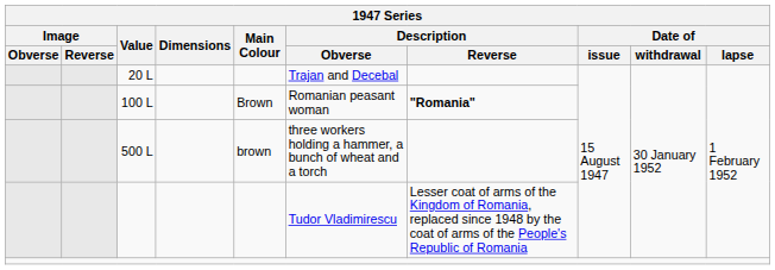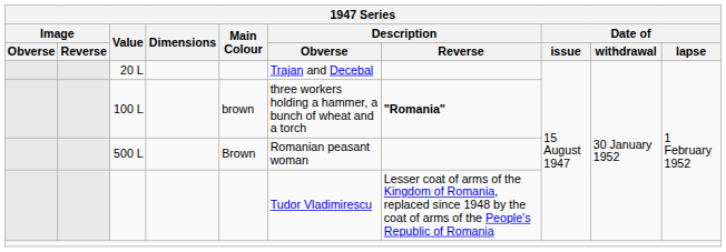 <table class="wikitable" style="font-size: 90%">
 <tr>
 <th colspan=10>1947 Series</th>
 </tr>
 <tr>
 <th colspan=2>Image</th>
 <th rowspan=2>Value</th>
 <th rowspan=2>Dimensions</th>
 <th rowspan=2>Main Colour</th>
 <th colspan=2>Description</th>
 <th colspan=3>Date of</th>
 </tr>
 <tr>
 <th>Obverse</th>
 <th>Reverse</th>
 <th>Obverse</th>
 <th>Reverse</th>
 <th>issue</th>
 <th>withdrawal</th>
 <th>lapse</th>
 </tr>
 <tr>
 <td align="center" bgcolor="#E8E8E8"></td>
 <td align="center" bgcolor="#E8E8E8"></td>
 <td align=right>20 L</td>
 <td></td>
 <td></td>
 <td><a href='#'>Trajan</a> and <a href='#'>Decebal</a></td>
 <td></td>
 <td rowspan=4>15 August 1947</td>
 <td rowspan=4>30 January 1952</td>
 <td rowspan=4>1 February 1952</td>
 </tr>
 <tr>
 <td align="center" bgcolor="#E8E8E8"></td>
 <td align="center" bgcolor="#E8E8E8"></td>
 <td align=right>100 L</td>
 <td></td>
-<td>Brown</td>
-<td>Romanian peasant woman</td>
+<td>brown</td>
+<td>three workers holding a hammer, a bunch of wheat and a torch</td>
 <td><strong>"Romania"</strong></td>
 </tr>
 <tr>
 <td align="center" bgcolor="#E8E8E8"></td>
 <td align="center" bgcolor="#E8E8E8"></td>
 <td align=right>500 L</td>
 <td></td>
-<td>brown</td>
-<td>three workers holding a hammer, a bunch of wheat and a torch</td>
+<td>Brown</td>
+<td>Romanian peasant woman</td>
 </tr>
 <tr>
 <td align="center" bgcolor="#E8E8E8"></td>
 <td align="center" bgcolor="#E8E8E8"></td>
 <td align=right></td>
 <td></td>
 <td></td>
 <td><a href='#'>Tudor Vladimirescu</a></td>
 <td>Lesser coat of arms of the <a href='#'>Kingdom of Romania</a>, replaced since 1948 by the coat of arms of the <a href='#'>People's Republic of Romania</a></td>
 </tr>
 <tr>
 <td colspan=10></td>
 </tr>
 </table>
